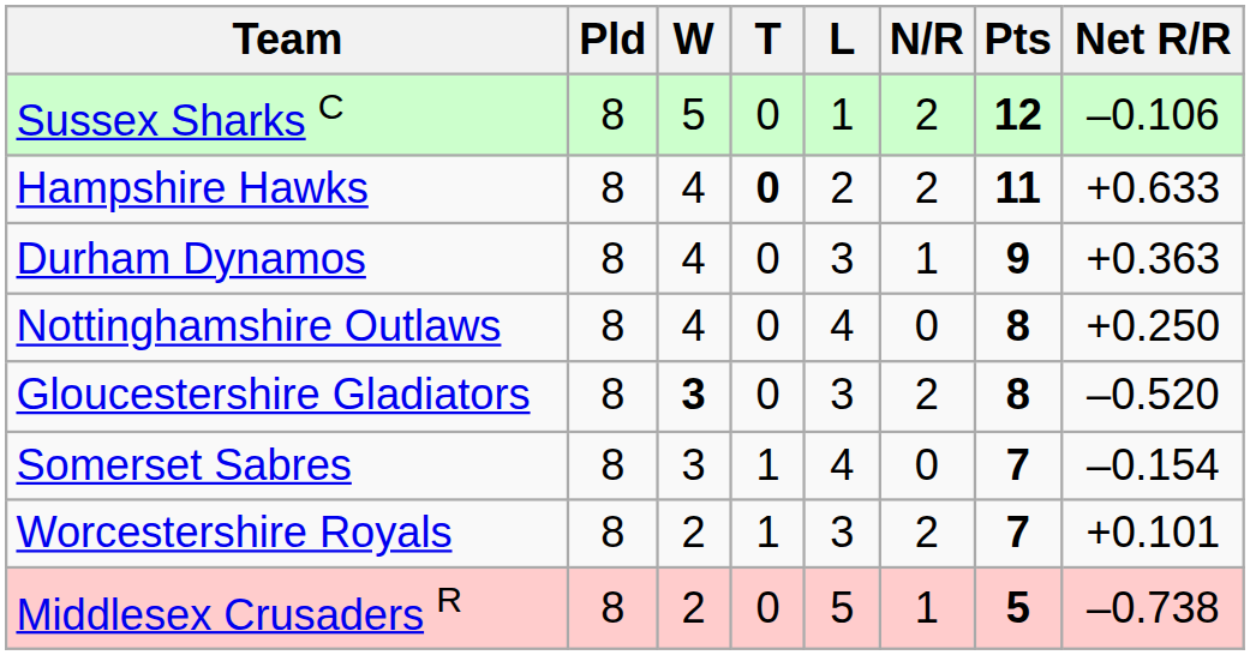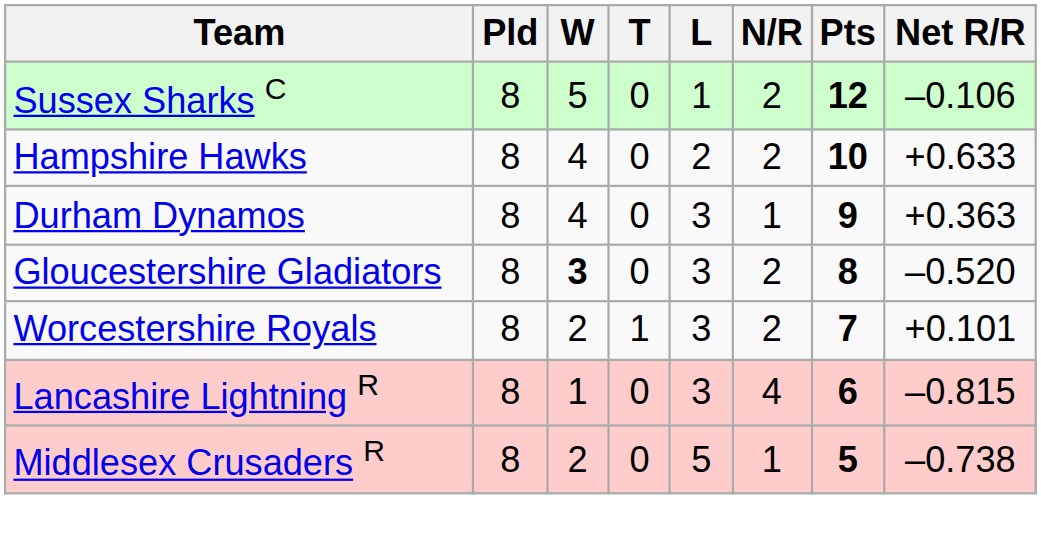 <table class="wikitable" style="text-align: center;">
 <tr>
 <th width=200>Team</th>
 <th width=20>Pld</th>
 <th width=20>W</th>
 <th width=20>T</th>
 <th width=20>L</th>
 <th width=20>N/R</th>
 <th width=20>Pts</th>
 <th width=60>Net R/R</th>
 </tr>
 <tr style="background:#ccffcc;">
 <td align=left><a href='#'>Sussex Sharks</a> <sup>C</sup></td>
 <td>8</td>
 <td>5</td>
 <td>0</td>
 <td>1</td>
 <td>2</td>
 <td><strong>12</strong></td>
 <td>–0.106</td>
 </tr>
 <tr>
 <td align=left><a href='#'>Hampshire Hawks</a></td>
 <td>8</td>
 <td>4</td>
-<td><strong>0</strong></td>
+<td>0</td>
 <td>2</td>
 <td>2</td>
-<td><strong>11</strong></td>
+<td><strong>10</strong></td>
 <td>+0.633</td>
 </tr>
 <tr>
 <td align=left><a href='#'>Durham Dynamos</a></td>
 <td>8</td>
 <td>4</td>
 <td>0</td>
 <td>3</td>
 <td>1</td>
 <td><strong>9</strong></td>
 <td>+0.363</td>
 </tr>
 <tr>
-<td align=left><a href='#'>Nottinghamshire Outlaws</a></td>
-<td>8</td>
-<td>4</td>
-<td>0</td>
-<td>4</td>
-<td>0</td>
-<td><strong>8</strong></td>
-<td>+0.250</td>
-</tr>
-<tr>
 <td align=left><a href='#'>Gloucestershire Gladiators</a></td>
 <td>8</td>
 <td><strong>3</strong></td>
 <td>0</td>
 <td>3</td>
 <td>2</td>
 <td><strong>8</strong></td>
 <td>–0.520</td>
-</tr>
-<tr>
-<td align=left><a href='#'>Somerset Sabres</a></td>
-<td>8</td>
-<td>3</td>
-<td>1</td>
-<td>4</td>
-<td>0</td>
-<td><strong>7</strong></td>
-<td>–0.154</td>
 </tr>
 <tr>
 <td align=left><a href='#'>Worcestershire Royals</a></td>
 <td>8</td>
 <td>2</td>
 <td>1</td>
 <td>3</td>
 <td>2</td>
 <td><strong>7</strong></td>
 <td>+0.101</td>
 </tr>
 <tr style="background:#ffcccc;">
+<td align=left><a href='#'>Lancashire Lightning</a> <sup>R</sup></td>
+<td>8</td>
+<td>1</td>
+<td>0</td>
+<td>3</td>
+<td>4</td>
+<td><strong>6</strong></td>
+<td>–0.815</td>
+</tr>
+<tr style="background:#ffcccc;">
 <td align=left><a href='#'>Middlesex Crusaders</a> <sup>R</sup></td>
 <td>8</td>
 <td>2</td>
 <td>0</td>
 <td>5</td>
 <td>1</td>
 <td><strong>5</strong></td>
 <td>–0.738</td>
 </tr>
 </table>
